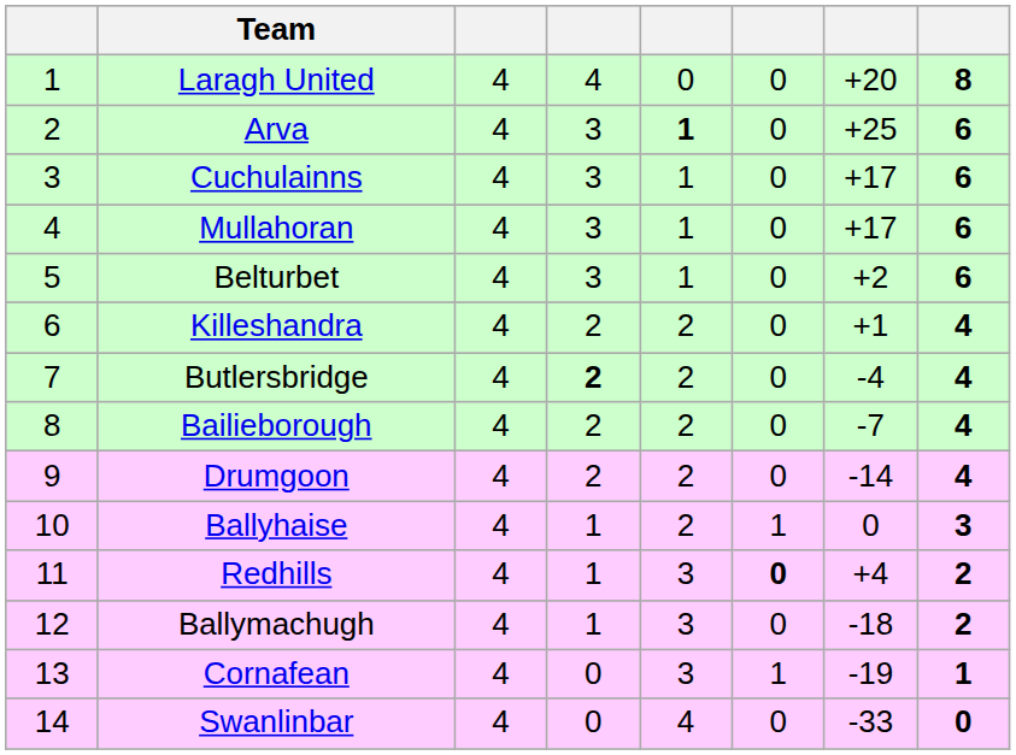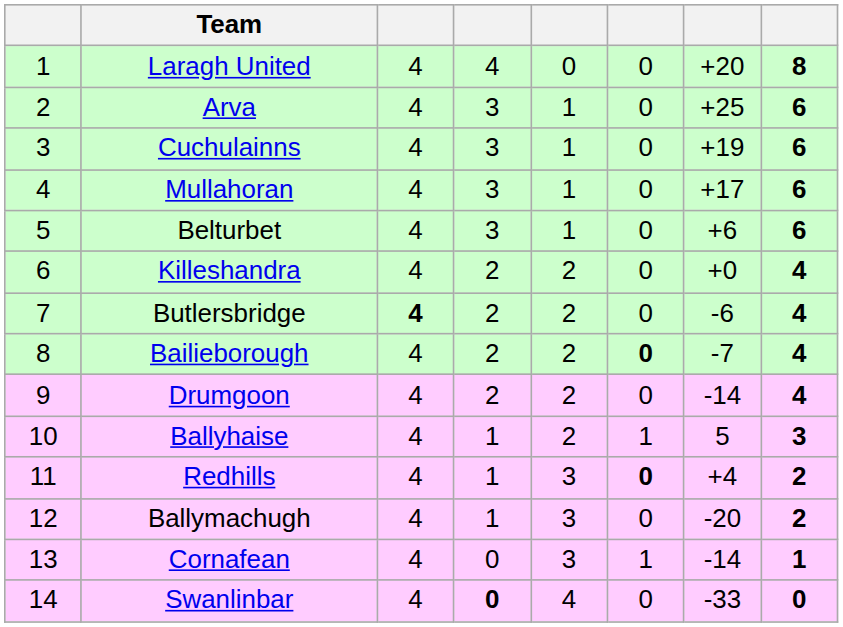 <table class="wikitable" style="text-align:center">
 <tr>
 <th width="40"></th>
 <th style="width:175px;">Team</th>
 <th width="40"></th>
 <th width="40"></th>
 <th width="40"></th>
 <th width="40"></th>
 <th width="40"></th>
 <th width="40"></th>
 </tr>
 <tr style="background:#cfc;">
 <td>1</td>
 <td><a href='#'>Laragh United</a></td>
 <td>4</td>
 <td>4</td>
 <td>0</td>
 <td>0</td>
 <td>+20</td>
 <td><strong>8</strong></td>
 </tr>
 <tr style="background:#cfc;">
 <td>2</td>
 <td><a href='#'>Arva</a></td>
 <td>4</td>
 <td>3</td>
-<td><strong>1</strong></td>
+<td>1</td>
 <td>0</td>
 <td>+25</td>
 <td><strong>6</strong></td>
 </tr>
 <tr style="background:#cfc;">
 <td>3</td>
 <td><a href='#'>Cuchulainns</a></td>
 <td>4</td>
 <td>3</td>
 <td>1</td>
 <td>0</td>
-<td>+17</td>
+<td>+19</td>
 <td><strong>6</strong></td>
 </tr>
 <tr style="background:#cfc;">
 <td>4</td>
 <td><a href='#'>Mullahoran</a></td>
 <td>4</td>
 <td>3</td>
 <td>1</td>
 <td>0</td>
 <td>+17</td>
 <td><strong>6</strong></td>
 </tr>
 <tr style="background:#cfc;">
 <td>5</td>
 <td>Belturbet</td>
 <td>4</td>
 <td>3</td>
 <td>1</td>
 <td>0</td>
-<td>+2</td>
+<td>+6</td>
 <td><strong>6</strong></td>
 </tr>
 <tr style="background:#cfc;">
 <td>6</td>
 <td><a href='#'>Killeshandra</a></td>
 <td>4</td>
 <td>2</td>
 <td>2</td>
 <td>0</td>
-<td>+1</td>
+<td>+0</td>
 <td><strong>4</strong></td>
 </tr>
 <tr style="background:#cfc;">
 <td>7</td>
 <td>Butlersbridge</td>
-<td>4</td>
-<td><strong>2</strong></td>
+<td><strong>4</strong></td>
+<td>2</td>
 <td>2</td>
 <td>0</td>
-<td>-4</td>
+<td>-6</td>
 <td><strong>4</strong></td>
 </tr>
 <tr style="background:#cfc;">
 <td>8</td>
 <td><a href='#'>Bailieborough</a></td>
 <td>4</td>
 <td>2</td>
 <td>2</td>
-<td>0</td>
+<td><strong>0</strong></td>
 <td>-7</td>
 <td><strong>4</strong></td>
 </tr>
 <tr style="background:#fcf;">
 <td>9</td>
 <td><a href='#'>Drumgoon</a></td>
 <td>4</td>
 <td>2</td>
 <td>2</td>
 <td>0</td>
 <td>-14</td>
 <td><strong>4</strong></td>
 </tr>
 <tr style="background:#fcf;">
 <td>10</td>
 <td><a href='#'>Ballyhaise</a></td>
 <td>4</td>
 <td>1</td>
 <td>2</td>
 <td>1</td>
-<td>0</td>
+<td>5</td>
 <td><strong>3</strong></td>
 </tr>
 <tr style="background:#fcf;">
 <td>11</td>
 <td><a href='#'>Redhills</a></td>
 <td>4</td>
 <td>1</td>
 <td>3</td>
 <td><strong>0</strong></td>
 <td>+4</td>
 <td><strong>2</strong></td>
 </tr>
 <tr style="background:#fcf;">
 <td>12</td>
 <td>Ballymachugh</td>
 <td>4</td>
 <td>1</td>
 <td>3</td>
 <td>0</td>
-<td>-18</td>
+<td>-20</td>
 <td><strong>2</strong></td>
 </tr>
 <tr style="background:#fcf;">
 <td>13</td>
 <td><a href='#'>Cornafean</a></td>
 <td>4</td>
 <td>0</td>
 <td>3</td>
 <td>1</td>
-<td>-19</td>
+<td>-14</td>
 <td><strong>1</strong></td>
 </tr>
 <tr style="background:#fcf;">
 <td>14</td>
 <td><a href='#'>Swanlinbar</a></td>
 <td>4</td>
-<td>0</td>
+<td><strong>0</strong></td>
 <td>4</td>
 <td>0</td>
 <td>-33</td>
 <td><strong>0</strong></td>
 </tr>
 </table>
